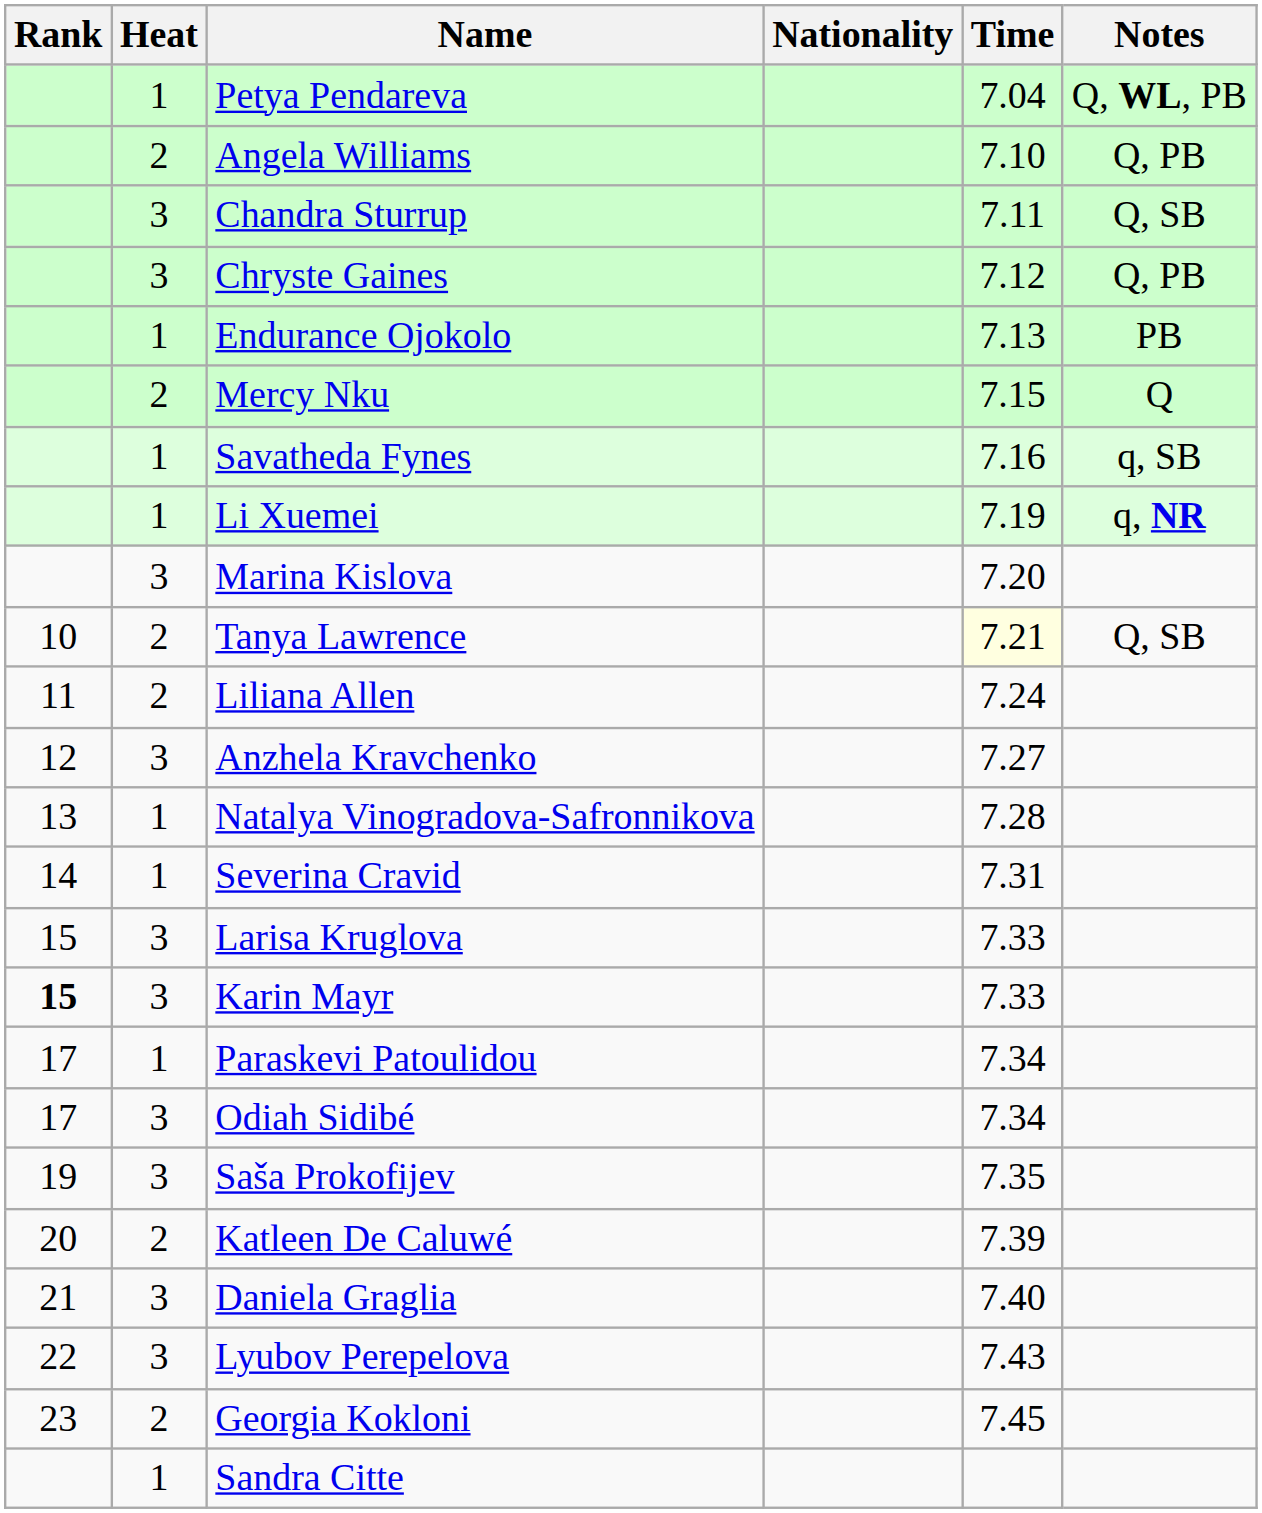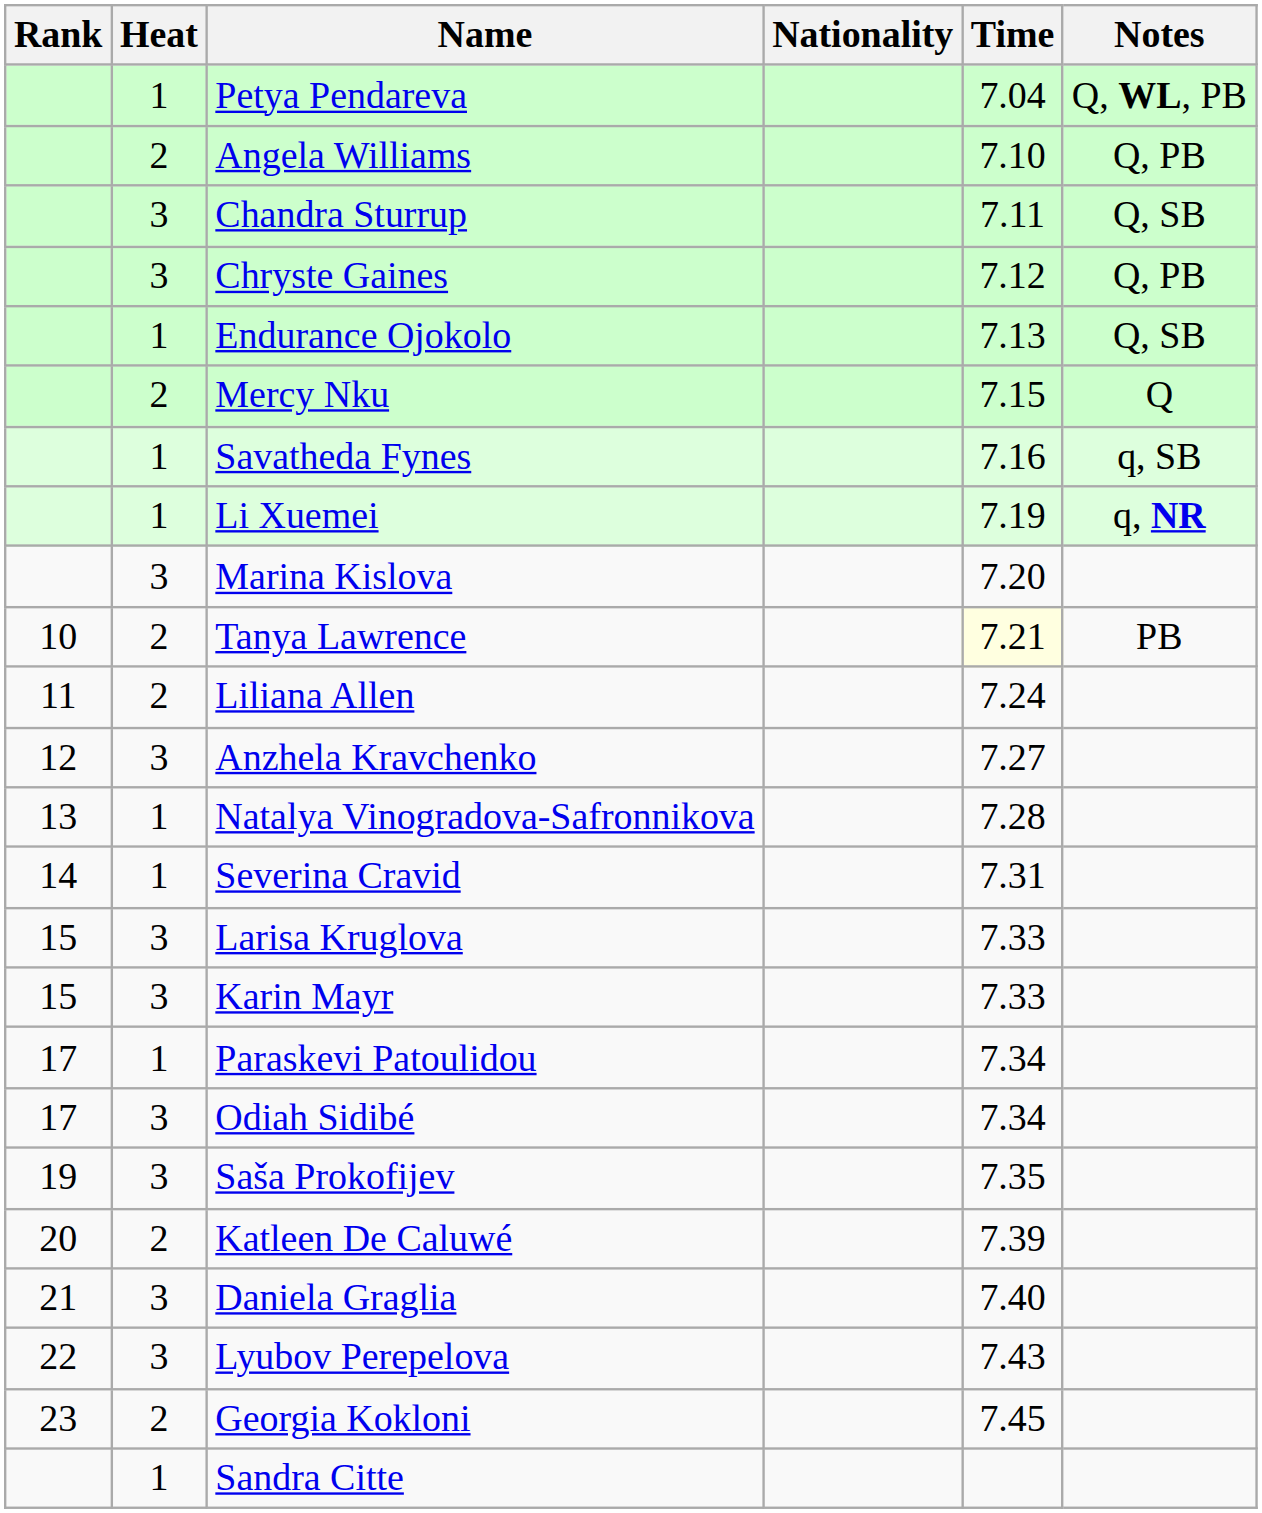 <table class="wikitable sortable" style="text-align:center">
 <tr>
 <th>Rank</th>
 <th>Heat</th>
 <th>Name</th>
 <th>Nationality</th>
 <th>Time</th>
 <th>Notes</th>
 </tr>
 <tr bgcolor=ccffcc>
 <td></td>
 <td>1</td>
 <td align="left"><a href='#'>Petya Pendareva</a></td>
 <td align=left></td>
 <td>7.04</td>
 <td>Q, <strong>WL</strong>, PB</td>
 </tr>
 <tr bgcolor=ccffcc>
 <td></td>
 <td>2</td>
 <td align="left"><a href='#'>Angela Williams</a></td>
 <td align=left></td>
 <td>7.10</td>
 <td>Q, PB</td>
 </tr>
 <tr bgcolor=ccffcc>
 <td></td>
 <td>3</td>
 <td align="left"><a href='#'>Chandra Sturrup</a></td>
 <td align=left></td>
 <td>7.11</td>
 <td>Q, SB</td>
 </tr>
 <tr bgcolor=ccffcc>
 <td></td>
 <td>3</td>
 <td align="left"><a href='#'>Chryste Gaines</a></td>
 <td align=left></td>
 <td>7.12</td>
 <td>Q, PB</td>
 </tr>
 <tr bgcolor=ccffcc>
 <td></td>
 <td>1</td>
 <td align="left"><a href='#'>Endurance Ojokolo</a></td>
 <td align=left></td>
 <td>7.13</td>
-<td>PB</td>
+<td>Q, SB</td>
 </tr>
 <tr bgcolor=ccffcc>
 <td></td>
 <td>2</td>
 <td align="left"><a href='#'>Mercy Nku</a></td>
 <td align=left></td>
 <td>7.15</td>
 <td>Q</td>
 </tr>
 <tr bgcolor=ddffdd>
 <td></td>
 <td>1</td>
 <td align="left"><a href='#'>Savatheda Fynes</a></td>
 <td align=left></td>
 <td>7.16</td>
 <td>q, SB</td>
 </tr>
 <tr bgcolor=ddffdd>
 <td></td>
 <td>1</td>
 <td align="left"><a href='#'>Li Xuemei</a></td>
 <td align=left></td>
 <td>7.19</td>
 <td>q, <strong><a href='#'>NR</a></strong></td>
 </tr>
 <tr>
 <td></td>
 <td>3</td>
 <td align="left"><a href='#'>Marina Kislova</a></td>
 <td align=left></td>
 <td>7.20</td>
 <td></td>
 </tr>
 <tr>
 <td>10</td>
 <td>2</td>
 <td align="left"><a href='#'>Tanya Lawrence</a></td>
 <td align=left></td>
 <td style="background: lightyellow;">7.21</td>
-<td>Q, SB</td>
+<td>PB</td>
 </tr>
 <tr>
 <td>11</td>
 <td>2</td>
 <td align="left"><a href='#'>Liliana Allen</a></td>
 <td align=left></td>
 <td>7.24</td>
 <td></td>
 </tr>
 <tr>
 <td>12</td>
 <td>3</td>
 <td align="left"><a href='#'>Anzhela Kravchenko</a></td>
 <td align=left></td>
 <td>7.27</td>
 <td></td>
 </tr>
 <tr>
 <td>13</td>
 <td>1</td>
 <td align="left"><a href='#'>Natalya Vinogradova-Safronnikova</a></td>
 <td align=left></td>
 <td>7.28</td>
 <td></td>
 </tr>
 <tr>
 <td>14</td>
 <td>1</td>
 <td align="left"><a href='#'>Severina Cravid</a></td>
 <td align=left></td>
 <td>7.31</td>
 <td></td>
 </tr>
 <tr>
 <td>15</td>
 <td>3</td>
 <td align="left"><a href='#'>Larisa Kruglova</a></td>
 <td align=left></td>
 <td>7.33</td>
 <td></td>
 </tr>
 <tr>
-<td><strong>15</strong></td>
+<td>15</td>
 <td>3</td>
 <td align="left"><a href='#'>Karin Mayr</a></td>
 <td align=left></td>
 <td>7.33</td>
 <td></td>
 </tr>
 <tr>
 <td>17</td>
 <td>1</td>
 <td align="left"><a href='#'>Paraskevi Patoulidou</a></td>
 <td align=left></td>
 <td>7.34</td>
 <td></td>
 </tr>
 <tr>
 <td>17</td>
 <td>3</td>
 <td align="left"><a href='#'>Odiah Sidibé</a></td>
 <td align=left></td>
 <td>7.34</td>
 <td></td>
 </tr>
 <tr>
 <td>19</td>
 <td>3</td>
 <td align="left"><a href='#'>Saša Prokofijev</a></td>
 <td align=left></td>
 <td>7.35</td>
 <td></td>
 </tr>
 <tr>
 <td>20</td>
 <td>2</td>
 <td align="left"><a href='#'>Katleen De Caluwé</a></td>
 <td align=left></td>
 <td>7.39</td>
 <td></td>
 </tr>
 <tr>
 <td>21</td>
 <td>3</td>
 <td align="left"><a href='#'>Daniela Graglia</a></td>
 <td align=left></td>
 <td>7.40</td>
 <td></td>
 </tr>
 <tr>
 <td>22</td>
 <td>3</td>
 <td align="left"><a href='#'>Lyubov Perepelova</a></td>
 <td align=left></td>
 <td>7.43</td>
 <td></td>
 </tr>
 <tr>
 <td>23</td>
 <td>2</td>
 <td align="left"><a href='#'>Georgia Kokloni</a></td>
 <td align=left></td>
 <td>7.45</td>
 <td></td>
 </tr>
 <tr>
 <td></td>
 <td>1</td>
 <td align="left"><a href='#'>Sandra Citte</a></td>
 <td align=left></td>
 <td></td>
 <td></td>
 </tr>
 </table>
